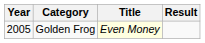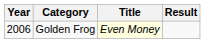 <table class="wikitable">
 <tr>
 <th>Year</th>
 <th>Category</th>
 <th>Title</th>
 <th>Result</th>
 </tr>
 <tr>
-<td>2005</td>
+<td>2006</td>
 <td>Golden Frog</td>
 <td style="background: lightyellow;"><em>Even Money</em></td>
 <td></td>
 </tr>
 </table>
